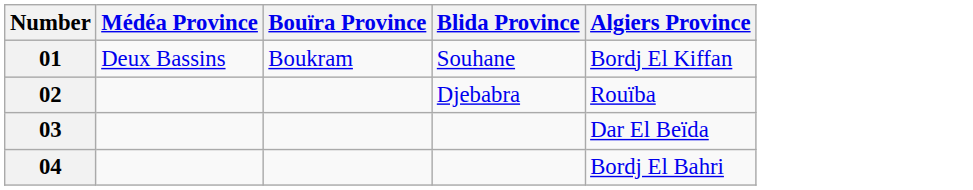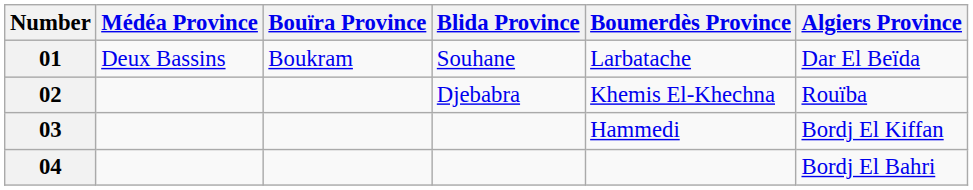 <table class="wikitable sortable">
 <tr>
 <th>Number</th>
 <th><a href='#'>Médéa Province</a></th>
 <th><a href='#'>Bouïra Province</a></th>
 <th><a href='#'>Blida Province</a></th>
+<th><a href='#'>Boumerdès Province</a></th>
 <th><a href='#'>Algiers Province</a></th>
 </tr>
 <tr>
 <th>01</th>
 <td><a href='#'>Deux Bassins</a></td>
 <td><a href='#'>Boukram</a></td>
 <td><a href='#'>Souhane</a></td>
-<td><a href='#'>Bordj El Kiffan</a></td>
+<td><a href='#'>Larbatache</a></td>
+<td><a href='#'>Dar El Beïda</a></td>
 </tr>
 <tr>
 <th>02</th>
 <td></td>
 <td></td>
 <td><a href='#'>Djebabra</a></td>
+<td><a href='#'>Khemis El-Khechna</a></td>
 <td><a href='#'>Rouïba</a></td>
 </tr>
 <tr>
 <th>03</th>
 <td></td>
 <td></td>
 <td></td>
-<td><a href='#'>Dar El Beïda</a></td>
+<td><a href='#'>Hammedi</a></td>
+<td><a href='#'>Bordj El Kiffan</a></td>
 </tr>
 <tr>
 <th>04</th>
 <td></td>
 <td></td>
 <td></td>
+<td></td>
 <td><a href='#'>Bordj El Bahri</a></td>
 </tr>
 </table>
